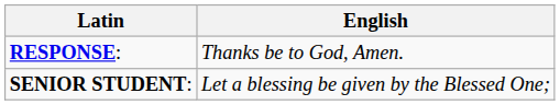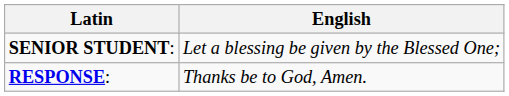 <table class="wikitable">
 <tr>
 <th>Latin</th>
 <th>English</th>
 </tr>
 <tr>
+<td><strong>SENIOR STUDENT</strong>: </td>
+<td><em>Let a blessing be given by the Blessed One;</em></td>
+</tr>
+<tr>
 <td><strong><a href='#'>RESPONSE</a></strong>: </td>
 <td><em>Thanks be to God, Amen.</em></td>
 </tr>
-<tr>
-<td><strong>SENIOR STUDENT</strong>: </td>
-<td><em>Let a blessing be given by the Blessed One;</em></td>
-</tr>
 </table>
